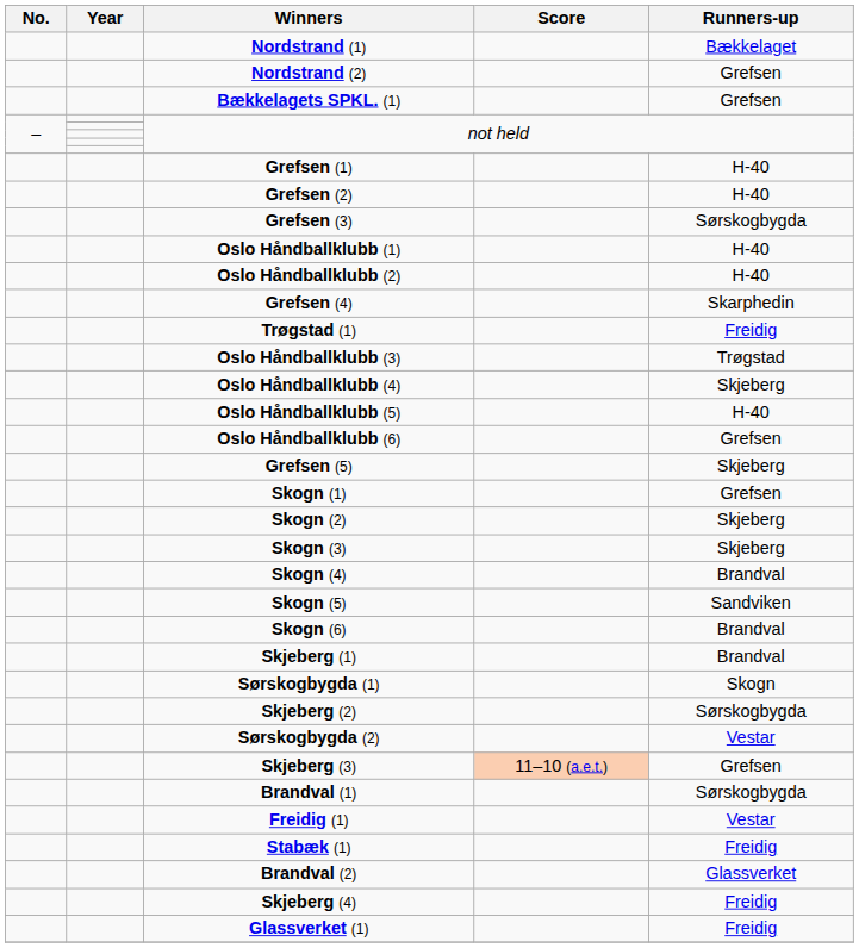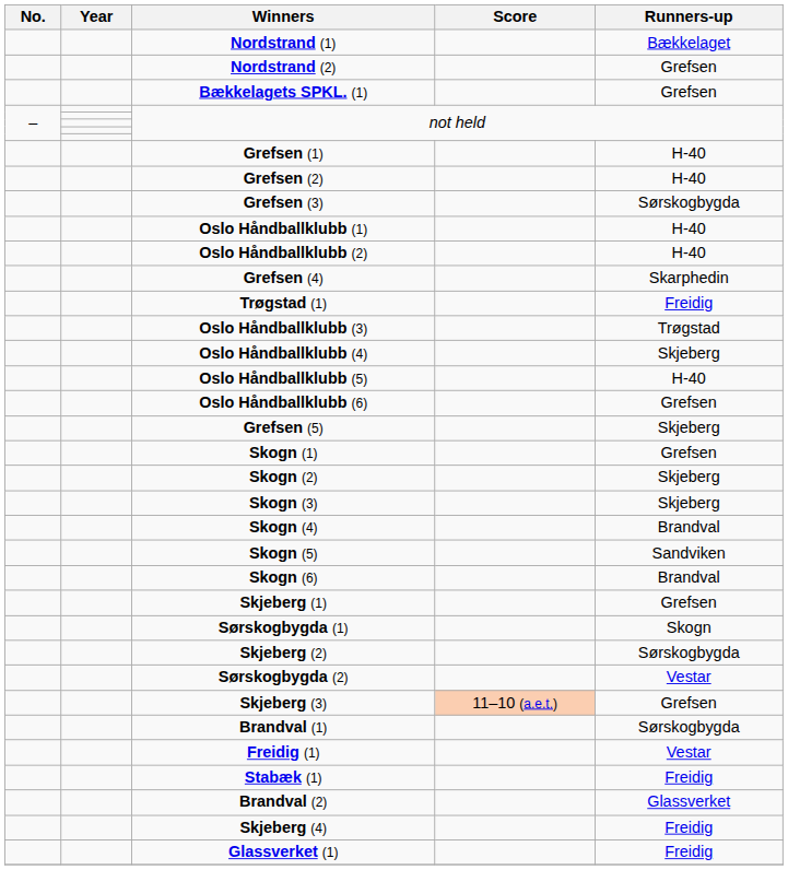 <table class="wikitable" style="text-align: center; width: 50%;">
 <tr>
 <th>No.</th>
 <th>Year</th>
 <th>Winners</th>
 <th>Score</th>
 <th>Runners-up</th>
 </tr>
 <tr>
 <td></td>
 <td></td>
 <td><strong><a href='#'>Nordstrand</a></strong> <small>(1)</small></td>
 <td></td>
 <td><a href='#'>Bækkelaget</a></td>
 </tr>
 <tr>
 <td></td>
 <td></td>
 <td><strong><a href='#'>Nordstrand</a></strong> <small>(2)</small></td>
 <td></td>
 <td>Grefsen</td>
 </tr>
 <tr>
 <td></td>
 <td></td>
 <td><strong><a href='#'>Bækkelagets SPKL.</a></strong> <small>(1)</small></td>
 <td></td>
 <td>Grefsen</td>
 </tr>
 <tr>
 <td rowspan=5 style="text-align: center;">–</td>
 <td></td>
 <td rowspan=5 colspan=5 style="text-align: center;"><i>not held</i></td>
 </tr>
 <tr>
 <td></td>
 </tr>
 <tr>
 <td></td>
 </tr>
 <tr>
 <td></td>
 </tr>
 <tr>
 <td></td>
 </tr>
 <tr>
 <td></td>
 <td></td>
 <td><strong>Grefsen</strong> <small>(1)</small></td>
 <td></td>
 <td>H-40</td>
 </tr>
 <tr>
 <td></td>
 <td></td>
 <td><strong>Grefsen</strong> <small>(2)</small></td>
 <td></td>
 <td>H-40</td>
 </tr>
 <tr>
 <td></td>
 <td></td>
 <td><strong>Grefsen</strong> <small>(3)</small></td>
 <td></td>
 <td>Sørskogbygda</td>
 </tr>
 <tr>
 <td></td>
 <td></td>
 <td><strong>Oslo Håndballklubb</strong> <small>(1)</small></td>
 <td></td>
 <td>H-40</td>
 </tr>
 <tr>
 <td></td>
 <td></td>
 <td><strong>Oslo Håndballklubb</strong> <small>(2)</small></td>
 <td></td>
 <td>H-40</td>
 </tr>
 <tr>
 <td></td>
 <td></td>
 <td><strong>Grefsen</strong> <small>(4)</small></td>
 <td></td>
 <td>Skarphedin</td>
 </tr>
 <tr>
 <td></td>
 <td></td>
 <td><strong>Trøgstad</strong> <small>(1)</small></td>
 <td></td>
 <td><a href='#'>Freidig</a></td>
 </tr>
 <tr>
 <td></td>
 <td></td>
 <td><strong>Oslo Håndballklubb</strong> <small>(3)</small></td>
 <td></td>
 <td>Trøgstad</td>
 </tr>
 <tr>
 <td></td>
 <td></td>
 <td><strong>Oslo Håndballklubb</strong> <small>(4)</small></td>
 <td></td>
 <td>Skjeberg</td>
 </tr>
 <tr>
 <td></td>
 <td></td>
 <td><strong>Oslo Håndballklubb</strong> <small>(5)</small></td>
 <td></td>
 <td>H-40</td>
 </tr>
 <tr>
 <td></td>
 <td></td>
 <td><strong>Oslo Håndballklubb</strong> <small>(6)</small></td>
 <td></td>
 <td>Grefsen</td>
 </tr>
 <tr>
 <td></td>
 <td></td>
 <td><strong>Grefsen</strong> <small>(5)</small></td>
 <td></td>
 <td>Skjeberg</td>
 </tr>
 <tr>
 <td></td>
 <td></td>
 <td><strong>Skogn</strong> <small>(1)</small></td>
 <td></td>
 <td>Grefsen</td>
 </tr>
 <tr>
 <td></td>
 <td></td>
 <td><strong>Skogn</strong> <small>(2)</small></td>
 <td></td>
 <td>Skjeberg</td>
 </tr>
 <tr>
 <td></td>
 <td></td>
 <td><strong>Skogn</strong> <small>(3)</small></td>
 <td></td>
 <td>Skjeberg</td>
 </tr>
 <tr>
 <td></td>
 <td></td>
 <td><strong>Skogn</strong> <small>(4)</small></td>
 <td></td>
 <td>Brandval</td>
 </tr>
 <tr>
 <td></td>
 <td></td>
 <td><strong>Skogn</strong> <small>(5)</small></td>
 <td></td>
 <td>Sandviken</td>
 </tr>
 <tr>
 <td></td>
 <td></td>
 <td><strong>Skogn</strong> <small>(6)</small></td>
 <td></td>
 <td>Brandval</td>
 </tr>
 <tr>
 <td></td>
 <td></td>
 <td><strong>Skjeberg</strong> <small>(1)</small></td>
 <td></td>
-<td>Brandval</td>
+<td>Grefsen</td>
 </tr>
 <tr>
 <td></td>
 <td></td>
 <td><strong>Sørskogbygda</strong> <small>(1)</small></td>
 <td></td>
 <td>Skogn</td>
 </tr>
 <tr>
 <td></td>
 <td></td>
 <td><strong>Skjeberg</strong> <small>(2)</small></td>
 <td></td>
 <td>Sørskogbygda</td>
 </tr>
 <tr>
 <td></td>
 <td></td>
 <td><strong>Sørskogbygda</strong> <small>(2)</small></td>
 <td></td>
 <td><a href='#'>Vestar</a></td>
 </tr>
 <tr>
 <td></td>
 <td></td>
 <td><strong>Skjeberg</strong> <small>(3)</small></td>
 <td align=center style="background-color:#FBCEB1">11–10 <small>(<a href='#'>a.e.t.</a>)</small></td>
 <td>Grefsen</td>
 </tr>
 <tr>
 <td></td>
 <td></td>
 <td><strong>Brandval</strong> <small>(1)</small></td>
 <td></td>
 <td>Sørskogbygda</td>
 </tr>
 <tr>
 <td></td>
 <td></td>
 <td><strong><a href='#'>Freidig</a></strong> <small>(1)</small></td>
 <td></td>
 <td><a href='#'>Vestar</a></td>
 </tr>
 <tr>
 <td></td>
 <td></td>
 <td><strong><a href='#'>Stabæk</a></strong> <small>(1)</small></td>
 <td></td>
 <td><a href='#'>Freidig</a></td>
 </tr>
 <tr>
 <td></td>
 <td></td>
 <td><strong>Brandval</strong> <small>(2)</small></td>
 <td></td>
 <td><a href='#'>Glassverket</a></td>
 </tr>
 <tr>
 <td></td>
 <td></td>
 <td><strong>Skjeberg</strong> <small>(4)</small></td>
 <td></td>
 <td><a href='#'>Freidig</a></td>
 </tr>
 <tr>
 <td></td>
 <td></td>
 <td><strong><a href='#'>Glassverket</a></strong> <small>(1)</small></td>
 <td></td>
 <td><a href='#'>Freidig</a></td>
 </tr>
 <tr>
 </tr>
 </table>
